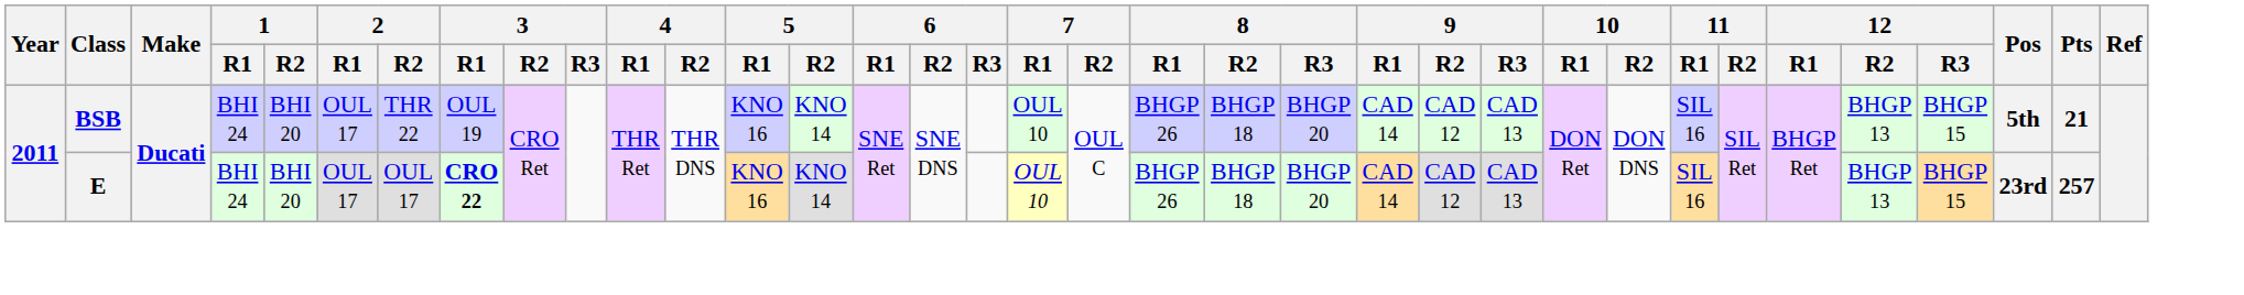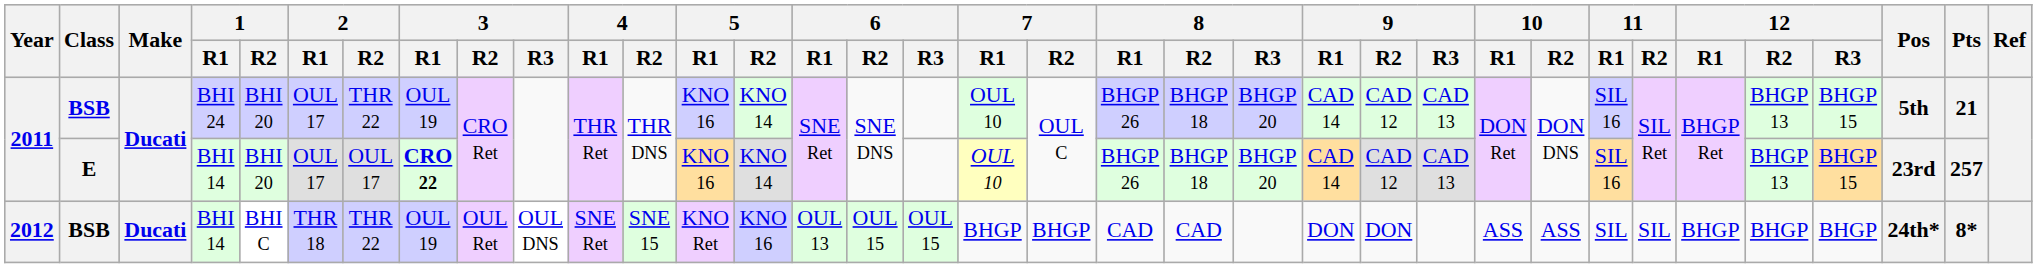 <table class="wikitable" style="text-align:center; font-size:85%">
 <tr>
 <th valign="middle" rowspan=2>Year</th>
 <th valign="middle" rowspan=2>Class</th>
 <th valign="middle" rowspan=2>Make</th>
 <th colspan=2>1</th>
 <th colspan=2>2</th>
 <th colspan=3>3</th>
 <th colspan=2>4</th>
 <th colspan=2>5</th>
 <th colspan=3>6</th>
 <th colspan=2>7</th>
 <th colspan=3>8</th>
 <th colspan=3>9</th>
 <th colspan=2>10</th>
 <th colspan=2>11</th>
 <th colspan=3>12</th>
 <th rowspan=2>Pos</th>
 <th rowspan=2>Pts</th>
 <th rowspan=2>Ref</th>
 </tr>
 <tr>
 <th>R1</th>
 <th>R2</th>
 <th>R1</th>
 <th>R2</th>
 <th>R1</th>
 <th>R2</th>
 <th>R3</th>
 <th>R1</th>
 <th>R2</th>
 <th>R1</th>
 <th>R2</th>
 <th>R1</th>
 <th>R2</th>
 <th>R3</th>
 <th>R1</th>
 <th>R2</th>
 <th>R1</th>
 <th>R2</th>
 <th>R3</th>
 <th>R1</th>
 <th>R2</th>
 <th>R3</th>
 <th>R1</th>
 <th>R2</th>
 <th>R1</th>
 <th>R2</th>
 <th>R1</th>
 <th>R2</th>
 <th>R3</th>
 </tr>
 <tr>
 <th rowspan=2><a href='#'>2011</a></th>
 <th><a href='#'>BSB</a></th>
 <th rowspan=2><a href='#'>Ducati</a></th>
 <td style="background:#CFCFFF;"><a href='#'>BHI</a><br><small>24</small></td>
 <td style="background:#CFCFFF;"><a href='#'>BHI</a><br><small>20</small></td>
 <td style="background:#CFCFFF;"><a href='#'>OUL</a><br><small>17</small></td>
 <td style="background:#CFCFFF;"><a href='#'>THR</a><br><small>22</small></td>
 <td style="background:#CFCFFF;"><a href='#'>OUL</a><br><small>19</small></td>
 <td rowspan=2 style="background:#EFCFFF;"><a href='#'>CRO</a><br><small>Ret</small></td>
 <td rowspan=2></td>
 <td rowspan=2 style="background:#EFCFFF;"><a href='#'>THR</a><br><small>Ret</small></td>
 <td rowspan=2><a href='#'>THR</a><br><small>DNS</small></td>
 <td style="background:#CFCFFF;"><a href='#'>KNO</a><br><small>16</small></td>
 <td style="background:#DFFFDF;"><a href='#'>KNO</a><br><small>14</small></td>
 <td rowspan=2 style="background:#EFCFFF;"><a href='#'>SNE</a><br><small>Ret</small></td>
 <td rowspan=2><a href='#'>SNE</a><br><small>DNS</small></td>
 <td></td>
 <td style="background:#DFFFDF;"><a href='#'>OUL</a><br><small>10</small></td>
 <td rowspan=2><a href='#'>OUL</a><br><small>C</small></td>
 <td style="background:#CFCFFF;"><a href='#'>BHGP</a><br><small>26</small></td>
 <td style="background:#CFCFFF;"><a href='#'>BHGP</a><br><small>18</small></td>
 <td style="background:#CFCFFF;"><a href='#'>BHGP</a><br><small>20</small></td>
 <td style="background:#DFFFDF;"><a href='#'>CAD</a><br><small>14</small></td>
 <td style="background:#DFFFDF;"><a href='#'>CAD</a><br><small>12</small></td>
 <td style="background:#DFFFDF;"><a href='#'>CAD</a><br><small>13</small></td>
 <td rowspan=2 style="background:#EFCFFF;"><a href='#'>DON</a><br><small>Ret</small></td>
 <td rowspan=2><a href='#'>DON</a><br><small>DNS</small></td>
 <td style="background:#CFCFFF;"><a href='#'>SIL</a><br><small>16</small></td>
 <td rowspan=2 style="background:#EFCFFF;"><a href='#'>SIL</a><br><small>Ret</small></td>
 <td rowspan=2 style="background:#EFCFFF;"><a href='#'>BHGP</a><br><small>Ret</small></td>
 <td style="background:#DFFFDF;"><a href='#'>BHGP</a><br><small>13</small></td>
 <td style="background:#DFFFDF;"><a href='#'>BHGP</a><br><small>15</small></td>
 <th>5th</th>
 <th>21</th>
 <th rowspan=2></th>
 </tr>
 <tr>
 <th><strong><span>E</span></strong></th>
-<td style="background:#DFFFDF;"><a href='#'>BHI</a><br><small>24</small></td>
+<td style="background:#DFFFDF;"><a href='#'>BHI</a><br><small>14</small></td>
 <td style="background:#DFFFDF;"><a href='#'>BHI</a><br><small>20</small></td>
 <td style="background:#DFDFDF;"><a href='#'>OUL</a><br><small>17</small></td>
 <td style="background:#DFDFDF;"><a href='#'>OUL</a><br><small>17</small></td>
 <td style="background:#DFFFDF;"><strong><a href='#'>CRO</a><br><small>22</small></strong></td>
 <td style="background:#FFDF9F;"><a href='#'>KNO</a><br><small>16</small></td>
 <td style="background:#DFDFDF;"><a href='#'>KNO</a><br><small>14</small></td>
 <td></td>
 <td style="background:#FFFFBF;"><em><a href='#'>OUL</a><br><small>10</small></em></td>
 <td style="background:#DFFFDF;"><a href='#'>BHGP</a><br><small>26</small></td>
 <td style="background:#DFFFDF;"><a href='#'>BHGP</a><br><small>18</small></td>
 <td style="background:#DFFFDF;"><a href='#'>BHGP</a><br><small>20</small></td>
 <td style="background:#FFDF9F;"><a href='#'>CAD</a><br><small>14</small></td>
 <td style="background:#DFDFDF;"><a href='#'>CAD</a><br><small>12</small></td>
 <td style="background:#DFDFDF;"><a href='#'>CAD</a><br><small>13</small></td>
 <td style="background:#FFDF9F;"><a href='#'>SIL</a><br><small>16</small></td>
 <td style="background:#DFFFDF;"><a href='#'>BHGP</a><br><small>13</small></td>
 <td style="background:#FFDF9F;"><a href='#'>BHGP</a><br><small>15</small></td>
 <th>23rd</th>
 <th>257</th>
 </tr>
+<tr>
+<th><a href='#'>2012</a></th>
+<th>BSB</th>
+<th><a href='#'>Ducati</a></th>
+<td style="background:#DFFFDF;"><a href='#'>BHI</a><br><small>14</small></td>
+<td style="background:#ffffff;"><a href='#'>BHI</a><br><small>C</small></td>
+<td style="background:#CFCFFF;"><a href='#'>THR</a><br><small>18</small></td>
+<td style="background:#CFCFFF;"><a href='#'>THR</a><br><small>22</small></td>
+<td style="background:#CFCFFF;"><a href='#'>OUL</a><br><small>19</small></td>
+<td style="background:#EFCFFF;"><a href='#'>OUL</a><br><small>Ret</small></td>
+<td style="background:#ffffff;"><a href='#'>OUL</a><br><small>DNS</small></td>
+<td style="background:#EFCFFF;"><a href='#'>SNE</a><br><small>Ret</small></td>
+<td style="background:#DFFFDF;"><a href='#'>SNE</a><br><small>15</small></td>
+<td style="background:#EFCFFF;"><a href='#'>KNO</a><br><small>Ret</small></td>
+<td style="background:#CFCFFF;"><a href='#'>KNO</a><br><small>16</small></td>
+<td style="background:#DFFFDF;"><a href='#'>OUL</a><br><small>13</small></td>
+<td style="background:#DFFFDF;"><a href='#'>OUL</a><br><small>15</small></td>
+<td style="background:#DFFFDF;"><a href='#'>OUL</a><br><small>15</small></td>
+<td><a href='#'>BHGP</a></td>
+<td><a href='#'>BHGP</a></td>
+<td><a href='#'>CAD</a></td>
+<td><a href='#'>CAD</a></td>
+<td></td>
+<td><a href='#'>DON</a></td>
+<td><a href='#'>DON</a></td>
+<td></td>
+<td><a href='#'>ASS</a></td>
+<td><a href='#'>ASS</a></td>
+<td><a href='#'>SIL</a></td>
+<td><a href='#'>SIL</a></td>
+<td><a href='#'>BHGP</a></td>
+<td><a href='#'>BHGP</a></td>
+<td><a href='#'>BHGP</a></td>
+<th>24th*</th>
+<th>8*</th>
+<th></th>
+</tr>
 </table>
